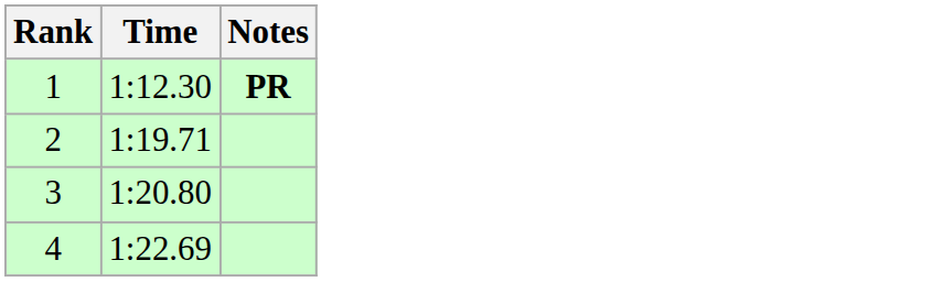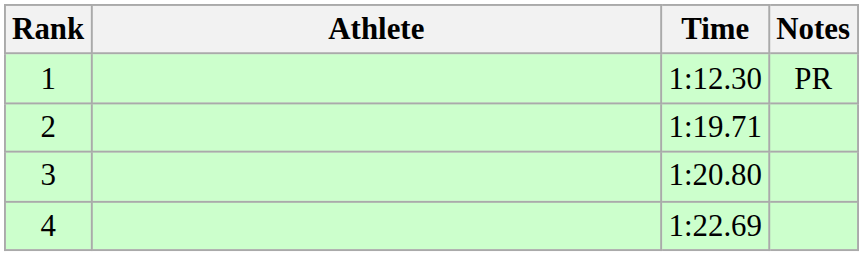 <table class="wikitable" style="text-align:center">
 <tr>
 <th>Rank</th>
+<th Style="width:18em">Athlete</th>
 <th>Time</th>
 <th>Notes</th>
 </tr>
 <tr style="background:#cfc">
 <td>1</td>
+<td style="text-align:left"></td>
 <td>1:12.30</td>
-<td><strong>PR</strong></td>
+<td>PR</td>
 </tr>
 <tr style="background:#cfc">
 <td>2</td>
+<td style="text-align:left"></td>
 <td>1:19.71</td>
 <td></td>
 </tr>
 <tr style="background:#cfc">
 <td>3</td>
+<td style="text-align:left"></td>
 <td>1:20.80</td>
 <td></td>
 </tr>
 <tr style="background:#cfc">
 <td>4</td>
+<td style="text-align:left"></td>
 <td>1:22.69</td>
 <td></td>
 </tr>
 </table>
